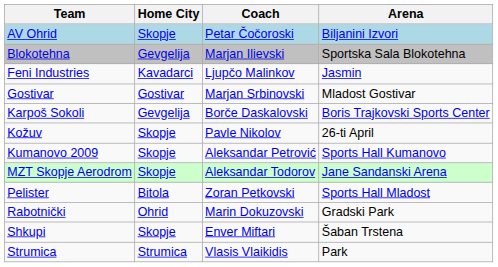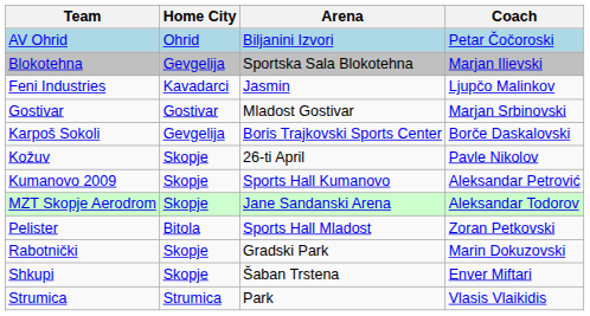 <table class="wikitable sortable">
 <tr>
 <th>Team</th>
 <th>Home City</th>
+<th>Arena</th>
 <th>Coach</th>
-<th>Arena</th>
 </tr>
 <tr bgcolor=lightblue>
 <td><a href='#'>AV Ohrid</a></td>
-<td><a href='#'>Skopje</a></td>
+<td><a href='#'>Ohrid</a></td>
+<td><a href='#'>Biljanini Izvori</a></td>
 <td> <a href='#'>Petar Čočoroski</a></td>
-<td><a href='#'>Biljanini Izvori</a></td>
 </tr>
 <tr bgcolor=C0C0C0>
 <td><a href='#'>Blokotehna</a></td>
 <td><a href='#'>Gevgelija</a></td>
+<td>Sportska Sala Blokotehna</td>
 <td> <a href='#'>Marjan Ilievski</a></td>
-<td>Sportska Sala Blokotehna</td>
 </tr>
 <tr>
 <td><a href='#'>Feni Industries</a></td>
 <td><a href='#'>Kavadarci</a></td>
+<td><a href='#'>Jasmin</a></td>
 <td> <a href='#'>Ljupčo Malinkov</a></td>
-<td><a href='#'>Jasmin</a></td>
 </tr>
 <tr>
 <td><a href='#'>Gostivar</a></td>
 <td><a href='#'>Gostivar</a></td>
+<td>Mladost Gostivar</td>
 <td> <a href='#'>Marjan Srbinovski</a></td>
-<td>Mladost Gostivar</td>
 </tr>
 <tr>
 <td><a href='#'>Karpoš Sokoli</a></td>
 <td><a href='#'>Gevgelija</a></td>
+<td><a href='#'>Boris Trajkovski Sports Center</a></td>
 <td> <a href='#'>Borče Daskalovski</a></td>
-<td><a href='#'>Boris Trajkovski Sports Center</a></td>
 </tr>
 <tr>
 <td><a href='#'>Kožuv</a></td>
 <td><a href='#'>Skopje</a></td>
+<td>26-ti April</td>
 <td> <a href='#'>Pavle Nikolov</a></td>
-<td>26-ti April</td>
 </tr>
 <tr>
 <td><a href='#'>Kumanovo 2009</a></td>
 <td><a href='#'>Skopje</a></td>
+<td><a href='#'>Sports Hall Kumanovo</a></td>
 <td> <a href='#'>Aleksandar Petrović</a></td>
-<td><a href='#'>Sports Hall Kumanovo</a></td>
 </tr>
 <tr bgcolor=ccffcc>
 <td><a href='#'>MZT Skopje Aerodrom</a></td>
 <td><a href='#'>Skopje</a></td>
+<td><a href='#'>Jane Sandanski Arena</a></td>
 <td> <a href='#'>Aleksandar Todorov</a></td>
-<td><a href='#'>Jane Sandanski Arena</a></td>
 </tr>
 <tr>
 <td><a href='#'>Pelister</a></td>
 <td><a href='#'>Bitola</a></td>
+<td><a href='#'>Sports Hall Mladost</a></td>
 <td> <a href='#'>Zoran Petkovski</a></td>
-<td><a href='#'>Sports Hall Mladost</a></td>
 </tr>
 <tr>
 <td><a href='#'>Rabotnički</a></td>
-<td><a href='#'>Ohrid</a></td>
+<td><a href='#'>Skopje</a></td>
+<td>Gradski Park</td>
 <td> <a href='#'>Marin Dokuzovski</a></td>
-<td>Gradski Park</td>
 </tr>
 <tr>
 <td><a href='#'>Shkupi</a></td>
 <td><a href='#'>Skopje</a></td>
+<td>Šaban Trstena</td>
 <td> <a href='#'>Enver Miftari</a></td>
-<td>Šaban Trstena</td>
 </tr>
 <tr>
 <td><a href='#'>Strumica</a></td>
 <td><a href='#'>Strumica</a></td>
+<td>Park</td>
 <td> <a href='#'>Vlasis Vlaikidis</a></td>
-<td>Park</td>
 </tr>
 </table>
